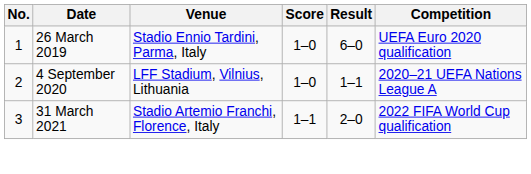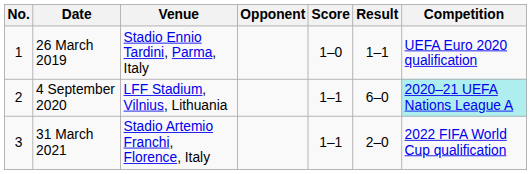 <table class="wikitable sortable">
 <tr>
 <th scope="col">No.</th>
 <th scope="col">Date</th>
 <th scope="col">Venue</th>
+<th scope="col">Opponent</th>
 <th scope="col">Score</th>
 <th scope="col">Result</th>
 <th scope="col">Competition</th>
 </tr>
 <tr>
 <td align="center">1</td>
 <td>26 March 2019</td>
 <td><a href='#'>Stadio Ennio Tardini</a>, <a href='#'>Parma</a>, Italy</td>
+<td></td>
 <td align="center">1–0</td>
-<td align="center">6–0</td>
+<td align="center">1–1</td>
 <td><a href='#'>UEFA Euro 2020 qualification</a></td>
 </tr>
 <tr>
 <td align="center">2</td>
 <td>4 September 2020</td>
 <td><a href='#'>LFF Stadium</a>, <a href='#'>Vilnius</a>, Lithuania</td>
-<td align="center">1–0</td>
+<td></td>
 <td align="center">1–1</td>
-<td><a href='#'>2020–21 UEFA Nations League A</a></td>
+<td align="center">6–0</td>
+<td style="background: paleturquoise;"><a href='#'>2020–21 UEFA Nations League A</a></td>
 </tr>
 <tr>
 <td align="center">3</td>
 <td>31 March 2021</td>
 <td><a href='#'>Stadio Artemio Franchi</a>, <a href='#'>Florence</a>, Italy</td>
+<td></td>
 <td align="center">1–1</td>
 <td align="center">2–0</td>
 <td><a href='#'>2022 FIFA World Cup qualification</a></td>
 </tr>
 </table>
